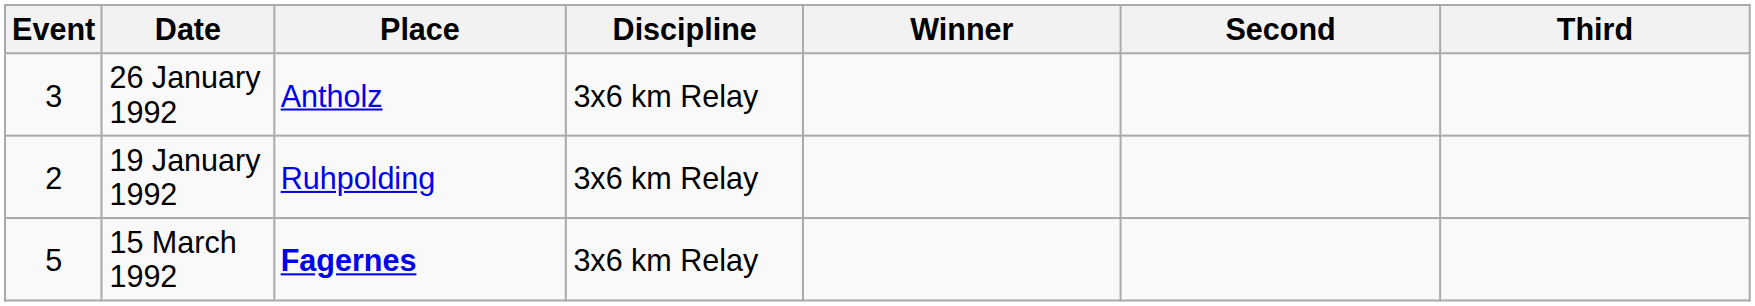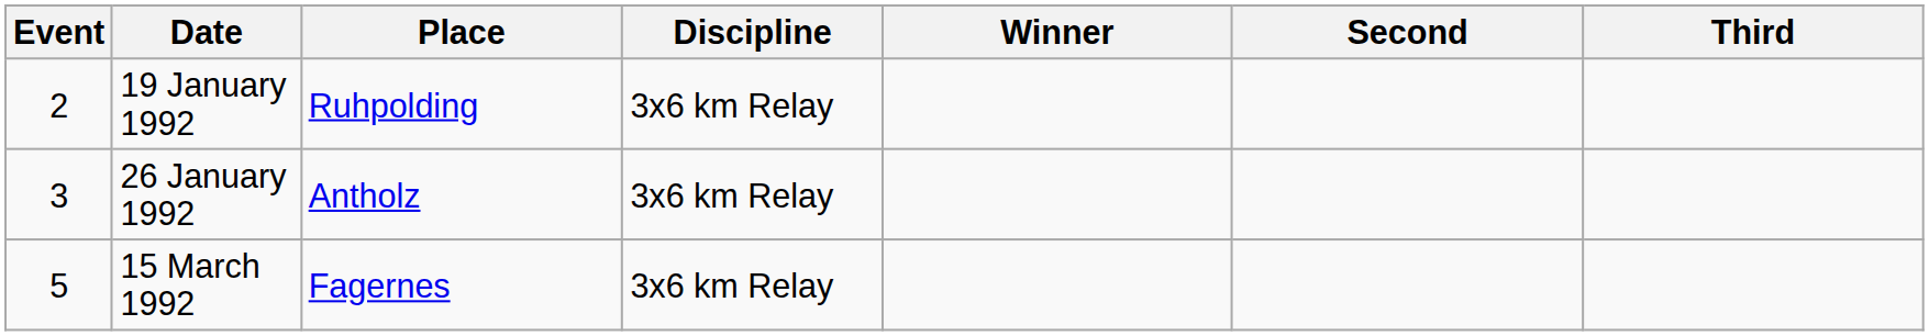 <table class="wikitable" style="font-size:95%;">
 <tr>
 <th width="30">Event</th>
 <th width="90">Date</th>
 <th width="169">Place</th>
 <th width="130">Discipline</th>
 <th width="200">Winner</th>
 <th width="200">Second</th>
 <th width="200">Third</th>
 </tr>
 <tr>
+<td align=center>2</td>
+<td>19 January 1992</td>
+<td> <a href='#'>Ruhpolding</a></td>
+<td>3x6 km Relay</td>
+<td></td>
+<td></td>
+<td></td>
+</tr>
+<tr>
 <td align=center>3</td>
 <td>26 January 1992</td>
 <td> <a href='#'>Antholz</a></td>
 <td>3x6 km Relay</td>
 <td></td>
 <td></td>
 <td></td>
 </tr>
 <tr>
-<td align=center>2</td>
-<td>19 January 1992</td>
-<td> <a href='#'>Ruhpolding</a></td>
-<td>3x6 km Relay</td>
-<td></td>
-<td></td>
-<td></td>
-</tr>
-<tr>
 <td align=center>5</td>
 <td>15 March 1992</td>
-<td><strong> <a href='#'>Fagernes</a></strong></td>
+<td> <a href='#'>Fagernes</a></td>
 <td>3x6 km Relay</td>
 <td></td>
 <td></td>
 <td></td>
 </tr>
 </table>
